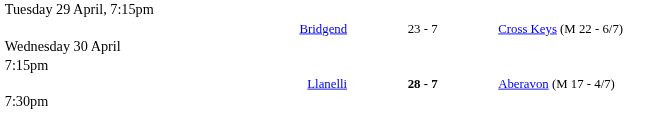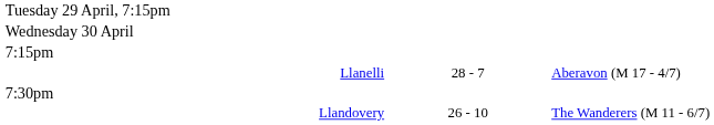 <table style="width:70%;" cellspacing="1">
 <tr>
 <th width=35%></th>
 <th width=15%></th>
 <th></th>
 </tr>
 <tr>
 <td>Tuesday 29 April, 7:15pm</td>
 </tr>
 <tr>
 </tr>
-<tr style=font-size:90%>
-<td align=right><a href='#'>Bridgend</a></td>
-<td align=center>23 - 7</td>
-<td><a href='#'>Cross Keys</a> (M 22 - 6/7)</td>
-</tr>
 <tr>
 <td>Wednesday 30 April</td>
 </tr>
 <tr>
 <td>7:15pm</td>
 </tr>
 <tr style=font-size:90%>
 <td align=right><a href='#'>Llanelli</a></td>
-<td align=center><strong>28 - 7</strong></td>
+<td align=center>28 - 7</td>
 <td><a href='#'>Aberavon</a> (M 17 - 4/7)</td>
 </tr>
 <tr>
 <td>7:30pm</td>
 </tr>
+<tr style=font-size:90%>
+<td align=right><a href='#'>Llandovery</a></td>
+<td align=center>26 - 10</td>
+<td><a href='#'>The Wanderers</a> (M 11 - 6/7)</td>
+</tr>
 </table>
